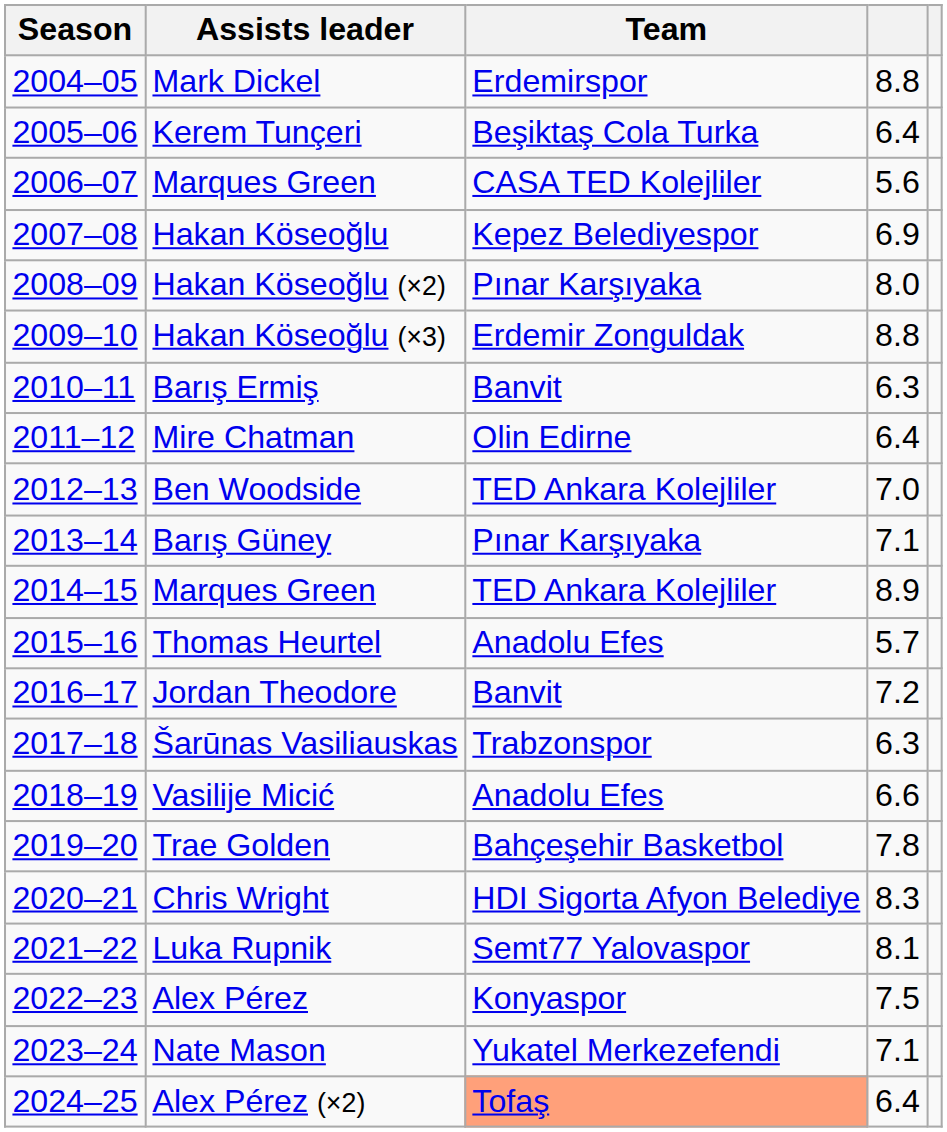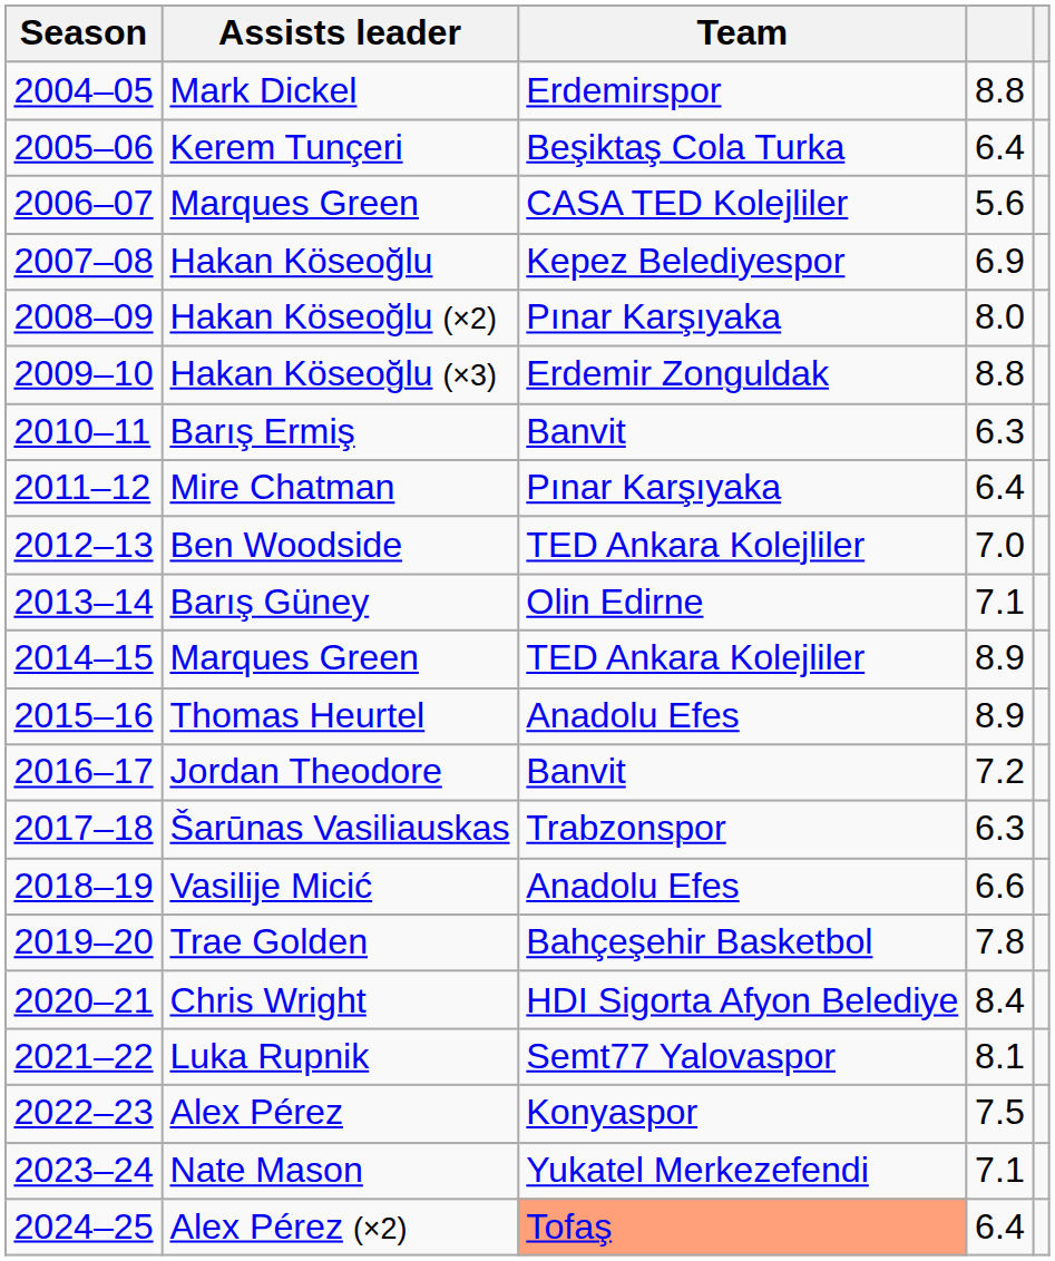 <table class="wikitable sortable">
 <tr>
 <th>Season</th>
 <th>Assists leader</th>
 <th>Team</th>
 <th></th>
 <th></th>
 </tr>
 <tr>
 <td><a href='#'>2004–05</a></td>
 <td> <a href='#'>Mark Dickel</a></td>
 <td><a href='#'>Erdemirspor</a></td>
 <td style="text-align:center;">8.8</td>
 <td style="text-align:center;"></td>
 </tr>
 <tr>
 <td><a href='#'>2005–06</a></td>
 <td> <a href='#'>Kerem Tunçeri</a></td>
 <td><a href='#'>Beşiktaş Cola Turka</a></td>
 <td style="text-align:center;">6.4</td>
 <td style="text-align:center;"></td>
 </tr>
 <tr>
 <td><a href='#'>2006–07</a></td>
 <td> <a href='#'>Marques Green</a></td>
 <td><a href='#'>CASA TED Kolejliler</a></td>
 <td style="text-align:center;">5.6</td>
 <td style="text-align:center;"></td>
 </tr>
 <tr>
 <td><a href='#'>2007–08</a></td>
 <td> <a href='#'>Hakan Köseoğlu</a></td>
 <td><a href='#'>Kepez Belediyespor</a></td>
 <td style="text-align:center;">6.9</td>
 <td style="text-align:center;"></td>
 </tr>
 <tr>
 <td><a href='#'>2008–09</a></td>
 <td> <a href='#'>Hakan Köseoğlu</a> <small>(×2)</small></td>
 <td><a href='#'>Pınar Karşıyaka</a></td>
 <td style="text-align:center;">8.0</td>
 <td style="text-align:center;"></td>
 </tr>
 <tr>
 <td><a href='#'>2009–10</a></td>
 <td> <a href='#'>Hakan Köseoğlu</a> <small>(×3)</small></td>
 <td><a href='#'>Erdemir Zonguldak</a></td>
 <td style="text-align:center;">8.8</td>
 <td style="text-align:center;"></td>
 </tr>
 <tr>
 <td><a href='#'>2010–11</a></td>
 <td> <a href='#'>Barış Ermiş</a></td>
 <td><a href='#'>Banvit</a></td>
 <td style="text-align:center;">6.3</td>
 <td style="text-align:center;"></td>
 </tr>
 <tr>
 <td><a href='#'>2011–12</a></td>
 <td> <a href='#'>Mire Chatman</a></td>
-<td><a href='#'>Olin Edirne</a></td>
+<td><a href='#'>Pınar Karşıyaka</a></td>
 <td style="text-align:center;">6.4</td>
 <td style="text-align:center;"></td>
 </tr>
 <tr>
 <td><a href='#'>2012–13</a></td>
 <td> <a href='#'>Ben Woodside</a></td>
 <td><a href='#'>TED Ankara Kolejliler</a></td>
 <td style="text-align:center;">7.0</td>
 <td style="text-align:center;"></td>
 </tr>
 <tr>
 <td><a href='#'>2013–14</a></td>
 <td> <a href='#'>Barış Güney</a></td>
-<td><a href='#'>Pınar Karşıyaka</a></td>
+<td><a href='#'>Olin Edirne</a></td>
 <td style="text-align:center;">7.1</td>
 <td style="text-align:center;"></td>
 </tr>
 <tr>
 <td><a href='#'>2014–15</a></td>
 <td> <a href='#'>Marques Green</a></td>
 <td><a href='#'>TED Ankara Kolejliler</a></td>
 <td style="text-align:center;">8.9</td>
 <td style="text-align:center;"></td>
 </tr>
 <tr>
 <td><a href='#'>2015–16</a></td>
 <td> <a href='#'>Thomas Heurtel</a></td>
 <td><a href='#'>Anadolu Efes</a></td>
-<td style="text-align:center;">5.7</td>
+<td style="text-align:center;">8.9</td>
 <td style="text-align:center;"></td>
 </tr>
 <tr>
 <td><a href='#'>2016–17</a></td>
 <td> <a href='#'>Jordan Theodore</a></td>
 <td><a href='#'>Banvit</a></td>
 <td style="text-align:center;">7.2</td>
 <td style="text-align:center;"></td>
 </tr>
 <tr>
 <td><a href='#'>2017–18</a></td>
 <td> <a href='#'>Šarūnas Vasiliauskas</a></td>
 <td><a href='#'>Trabzonspor</a></td>
 <td style="text-align:center;">6.3</td>
 <td style="text-align:center;"></td>
 </tr>
 <tr>
 <td><a href='#'>2018–19</a></td>
 <td> <a href='#'>Vasilije Micić</a></td>
 <td><a href='#'>Anadolu Efes</a></td>
 <td style="text-align:center;">6.6</td>
 <td style="text-align:center;"></td>
 </tr>
 <tr>
 <td><a href='#'>2019–20</a></td>
 <td> <a href='#'>Trae Golden</a></td>
 <td><a href='#'>Bahçeşehir Basketbol</a></td>
 <td style="text-align:center;">7.8</td>
 <td style="text-align:center;"></td>
 </tr>
 <tr>
 <td><a href='#'>2020–21</a></td>
 <td> <a href='#'>Chris Wright</a></td>
 <td><a href='#'>HDI Sigorta Afyon Belediye</a></td>
-<td style="text-align:center;">8.3</td>
+<td style="text-align:center;">8.4</td>
 <td style="text-align:center;"></td>
 </tr>
 <tr>
 <td><a href='#'>2021–22</a></td>
 <td> <a href='#'>Luka Rupnik</a></td>
 <td><a href='#'>Semt77 Yalovaspor</a></td>
 <td style="text-align:center;">8.1</td>
 <td style="text-align:center;"></td>
 </tr>
 <tr>
 <td><a href='#'>2022–23</a></td>
 <td> <a href='#'>Alex Pérez</a></td>
 <td><a href='#'>Konyaspor</a></td>
 <td style="text-align:center;">7.5</td>
 <td style="text-align:center;"></td>
 </tr>
 <tr>
 <td><a href='#'>2023–24</a></td>
 <td> <a href='#'>Nate Mason</a></td>
 <td><a href='#'>Yukatel Merkezefendi</a></td>
 <td style="text-align:center;">7.1</td>
 <td style="text-align:center;"></td>
 </tr>
 <tr>
 <td><a href='#'>2024–25</a></td>
 <td> <a href='#'>Alex Pérez</a> <small>(×2)</small></td>
 <td style="background: lightsalmon;"><a href='#'>Tofaş</a></td>
 <td style="text-align:center;">6.4</td>
 <td style="text-align:center;"></td>
 </tr>
 </table>
